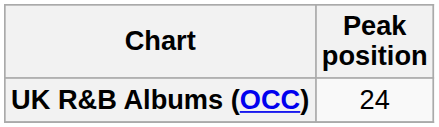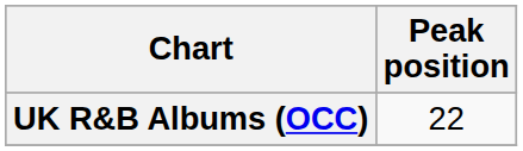 <table class="wikitable plainrowheaders sortable" style="text-align:center;" border="1">
 <tr>
 <th scope="col">Chart</th>
 <th scope="col">Peak<br>position</th>
 </tr>
 <tr>
 <th scope="row">UK R&B Albums (<a href='#'>OCC</a>)</th>
-<td>24</td>
+<td>22</td>
 </tr>
 <tr>
 </tr>
 </table>
